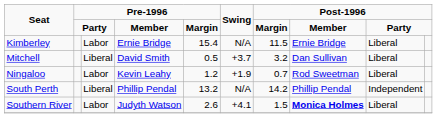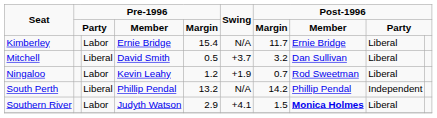 <table class="wikitable">
 <tr>
 <td rowspan="2" style="text-align:center"><strong>Seat</strong></td>
 <td colspan="4" style="text-align:center"><strong>Pre-1996</strong></td>
 <td rowspan="2" style="text-align:center"><strong>Swing</strong></td>
 <td colspan="4" style="text-align:center"><strong>Post-1996</strong></td>
 </tr>
 <tr>
 <td colspan="2" style="text-align:center"><strong>Party</strong></td>
 <td style="text-align:center"><strong>Member</strong></td>
 <td style="text-align:center"><strong>Margin</strong></td>
 <td style="text-align:center"><strong>Margin</strong></td>
 <td style="text-align:center"><strong>Member</strong></td>
 <td colspan="2" style="text-align:center"><strong>Party</strong></td>
 </tr>
 <tr>
 <td><a href='#'>Kimberley</a></td>
 <td> </td>
 <td>Labor</td>
 <td><a href='#'>Ernie Bridge</a></td>
 <td style="text-align:right;">15.4</td>
 <td style="text-align:right;">N/A</td>
-<td style="text-align:right;">11.5</td>
+<td style="text-align:right;">11.7</td>
 <td><a href='#'>Ernie Bridge</a></td>
 <td>Liberal</td>
 <td> </td>
 </tr>
 <tr>
 <td><a href='#'>Mitchell</a></td>
 <td> </td>
 <td>Liberal</td>
 <td><a href='#'>David Smith</a></td>
 <td style="text-align:right;">0.5</td>
 <td style="text-align:right;">+3.7</td>
 <td style="text-align:right;">3.2</td>
 <td><a href='#'>Dan Sullivan</a></td>
 <td>Liberal</td>
 <td> </td>
 </tr>
 <tr>
 <td><a href='#'>Ningaloo</a></td>
 <td> </td>
 <td>Labor</td>
 <td><a href='#'>Kevin Leahy</a></td>
 <td style="text-align:right;">1.2</td>
 <td style="text-align:right;">+1.9</td>
 <td style="text-align:right;">0.7</td>
 <td><a href='#'>Rod Sweetman</a></td>
 <td>Liberal</td>
 <td> </td>
 </tr>
 <tr>
 <td><a href='#'>South Perth</a></td>
 <td> </td>
 <td>Liberal</td>
 <td><a href='#'>Phillip Pendal</a></td>
 <td style="text-align:right;">13.2</td>
 <td style="text-align:right;">N/A</td>
 <td style="text-align:right;">14.2</td>
 <td><a href='#'>Phillip Pendal</a></td>
 <td>Independent</td>
 <td> </td>
 </tr>
 <tr>
 <td><a href='#'>Southern River</a></td>
 <td> </td>
 <td>Labor</td>
 <td><a href='#'>Judyth Watson</a></td>
-<td style="text-align:right;">2.6</td>
+<td style="text-align:right;">2.9</td>
 <td style="text-align:right;">+4.1</td>
 <td style="text-align:right;">1.5</td>
 <td><strong><a href='#'>Monica Holmes</a></strong></td>
 <td>Liberal</td>
 <td> </td>
 </tr>
 <tr>
 </tr>
 </table>
